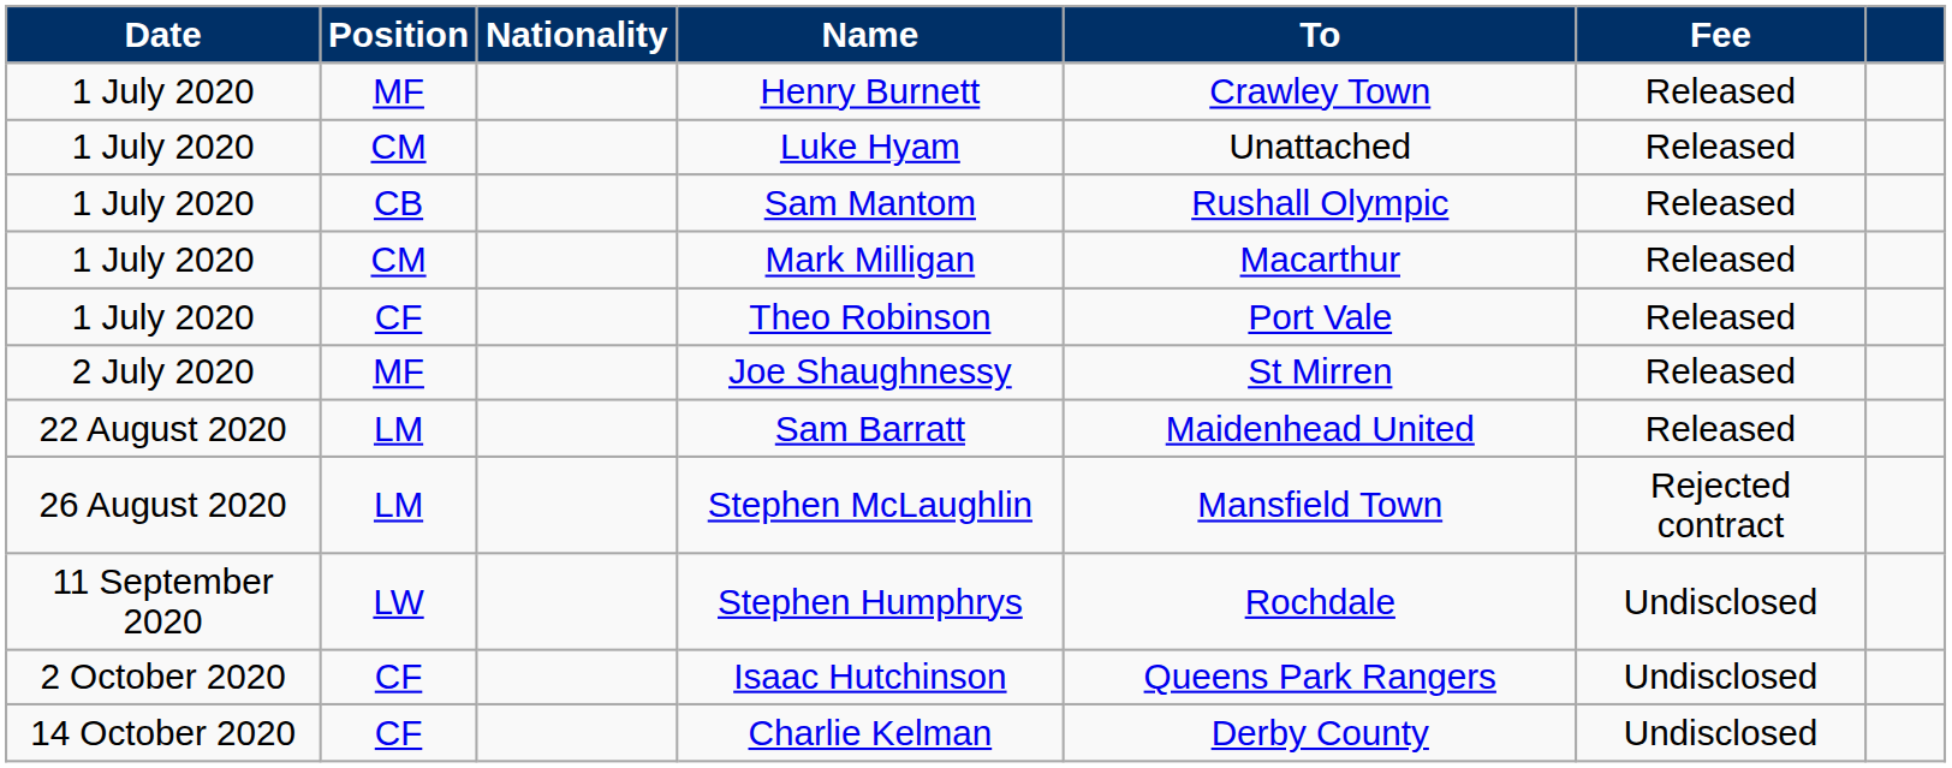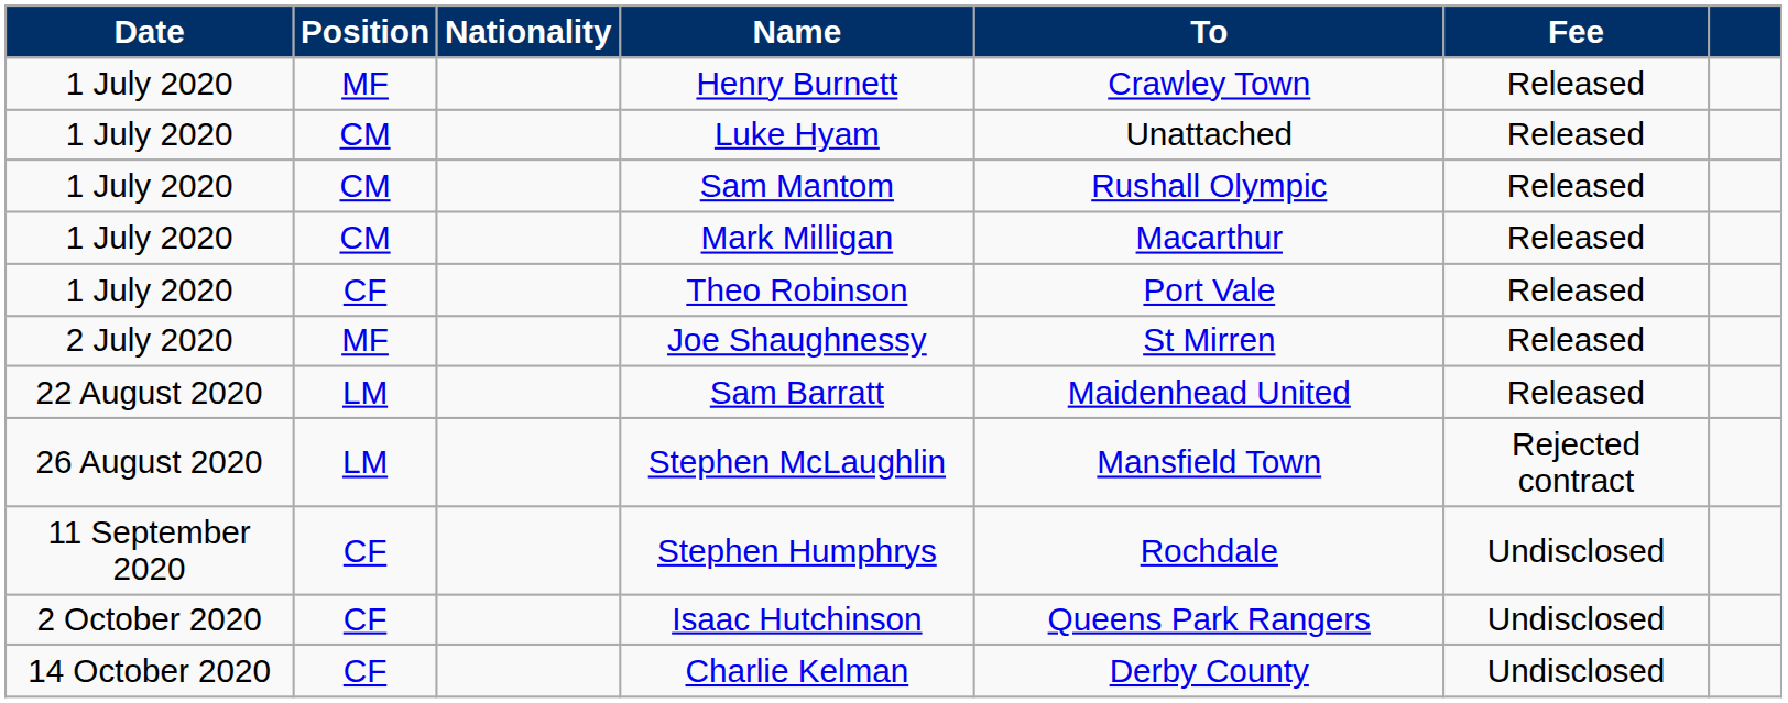 <table class="wikitable"  style="text-align:center; font-size:90%; ">
 <tr>
 <th style="background:#003067;color:white; width:120px;">Date</th>
 <th style="background:#003067;color:white; width:50px;">Position</th>
 <th style="background:#003067;color:white; width:50px;">Nationality</th>
 <th style="background:#003067;color:white; width:150px;">Name</th>
 <th style="background:#003067;color:white; width:200px;">To</th>
 <th style="background:#003067;color:white; width:110px;">Fee</th>
 <th style="background:#003067;color:white; width:25px;"></th>
 </tr>
 <tr>
 <td>1 July 2020</td>
 <td><a href='#'>MF</a></td>
 <td></td>
 <td><a href='#'>Henry Burnett</a></td>
 <td> <a href='#'>Crawley Town</a></td>
 <td>Released</td>
 <td></td>
 </tr>
 <tr>
 <td>1 July 2020</td>
 <td><a href='#'>CM</a></td>
 <td></td>
 <td><a href='#'>Luke Hyam</a></td>
 <td> Unattached</td>
 <td>Released</td>
 <td></td>
 </tr>
 <tr>
 <td>1 July 2020</td>
-<td><a href='#'>CB</a></td>
+<td><a href='#'>CM</a></td>
 <td></td>
 <td><a href='#'>Sam Mantom</a></td>
 <td> <a href='#'>Rushall Olympic</a></td>
 <td>Released</td>
 <td></td>
 </tr>
 <tr>
 <td>1 July 2020</td>
 <td><a href='#'>CM</a></td>
 <td></td>
 <td><a href='#'>Mark Milligan</a></td>
 <td> <a href='#'>Macarthur</a></td>
 <td>Released</td>
 <td></td>
 </tr>
 <tr>
 <td>1 July 2020</td>
 <td><a href='#'>CF</a></td>
 <td></td>
 <td><a href='#'>Theo Robinson</a></td>
 <td> <a href='#'>Port Vale</a></td>
 <td>Released</td>
 <td></td>
 </tr>
 <tr>
 <td>2 July 2020</td>
 <td><a href='#'>MF</a></td>
 <td></td>
 <td><a href='#'>Joe Shaughnessy</a></td>
 <td> <a href='#'>St Mirren</a></td>
 <td>Released</td>
 <td></td>
 </tr>
 <tr>
 <td>22 August 2020</td>
 <td><a href='#'>LM</a></td>
 <td></td>
 <td><a href='#'>Sam Barratt</a></td>
 <td> <a href='#'>Maidenhead United</a></td>
 <td>Released</td>
 <td></td>
 </tr>
 <tr>
 <td>26 August 2020</td>
 <td><a href='#'>LM</a></td>
 <td></td>
 <td><a href='#'>Stephen McLaughlin</a></td>
 <td> <a href='#'>Mansfield Town</a></td>
 <td>Rejected contract</td>
 <td></td>
 </tr>
 <tr>
 <td>11 September 2020</td>
-<td><a href='#'>LW</a></td>
+<td><a href='#'>CF</a></td>
 <td></td>
 <td><a href='#'>Stephen Humphrys</a></td>
 <td> <a href='#'>Rochdale</a></td>
 <td>Undisclosed</td>
 <td></td>
 </tr>
 <tr>
 <td>2 October 2020</td>
 <td><a href='#'>CF</a></td>
 <td></td>
 <td><a href='#'>Isaac Hutchinson</a></td>
 <td> <a href='#'>Queens Park Rangers</a></td>
 <td>Undisclosed</td>
 <td></td>
 </tr>
 <tr>
 <td>14 October 2020</td>
 <td><a href='#'>CF</a></td>
 <td></td>
 <td><a href='#'>Charlie Kelman</a></td>
 <td> <a href='#'>Derby County</a></td>
 <td>Undisclosed</td>
 <td></td>
 </tr>
 </table>
